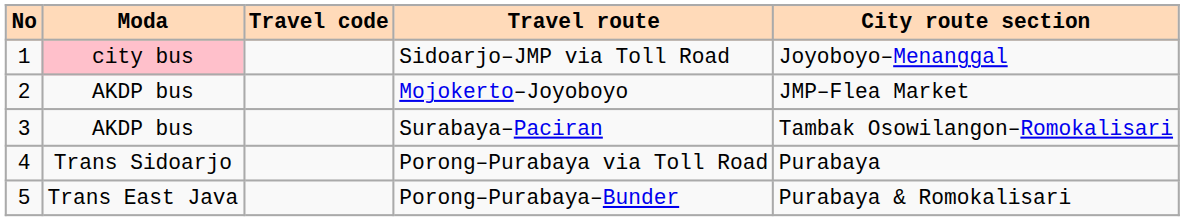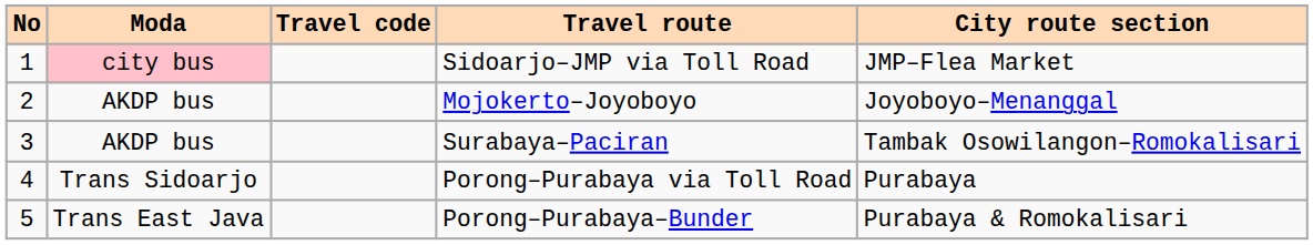 <table class="wikitable sortable" style="margin:1em auto; font-size:80%; style="float:center;" state="expanded">
 <tr>
 <th style="background-color:#ffdab9;">No</th>
 <th style="background-color:#ffdab9;">Moda</th>
 <th style="background-color:#ffdab9;">Travel code</th>
 <th style="background-color:#ffdab9;">Travel route</th>
 <th style="background-color:#ffdab9;">City route section</th>
 </tr>
 <tr>
 <td align="center">1</td>
 <td align="center" style="background: pink;">city bus</td>
 <td align="center"> </td>
 <td>Sidoarjo–JMP via Toll Road</td>
-<td>Joyoboyo–<a href='#'>Menanggal</a></td>
+<td>JMP–Flea Market</td>
 </tr>
 <tr>
 <td align="center">2</td>
 <td align="center">AKDP bus</td>
 <td align="center"></td>
 <td><a href='#'>Mojokerto</a>–Joyoboyo</td>
-<td>JMP–Flea Market</td>
+<td>Joyoboyo–<a href='#'>Menanggal</a></td>
 </tr>
 <tr>
 <td align="center">3</td>
 <td align="center">AKDP bus</td>
 <td align="center"></td>
 <td>Surabaya–<a href='#'>Paciran</a></td>
 <td>Tambak Osowilangon–<a href='#'>Romokalisari</a></td>
 </tr>
 <tr>
 <td align="center">4</td>
 <td align="center">Trans Sidoarjo</td>
 <td align="center"></td>
 <td>Porong–Purabaya via Toll Road</td>
 <td>Purabaya</td>
 </tr>
 <tr>
 <td align="center">5</td>
 <td align="center">Trans East Java</td>
 <td align="center"></td>
 <td>Porong–Purabaya–<a href='#'>Bunder</a></td>
 <td>Purabaya & Romokalisari</td>
 </tr>
 </table>
